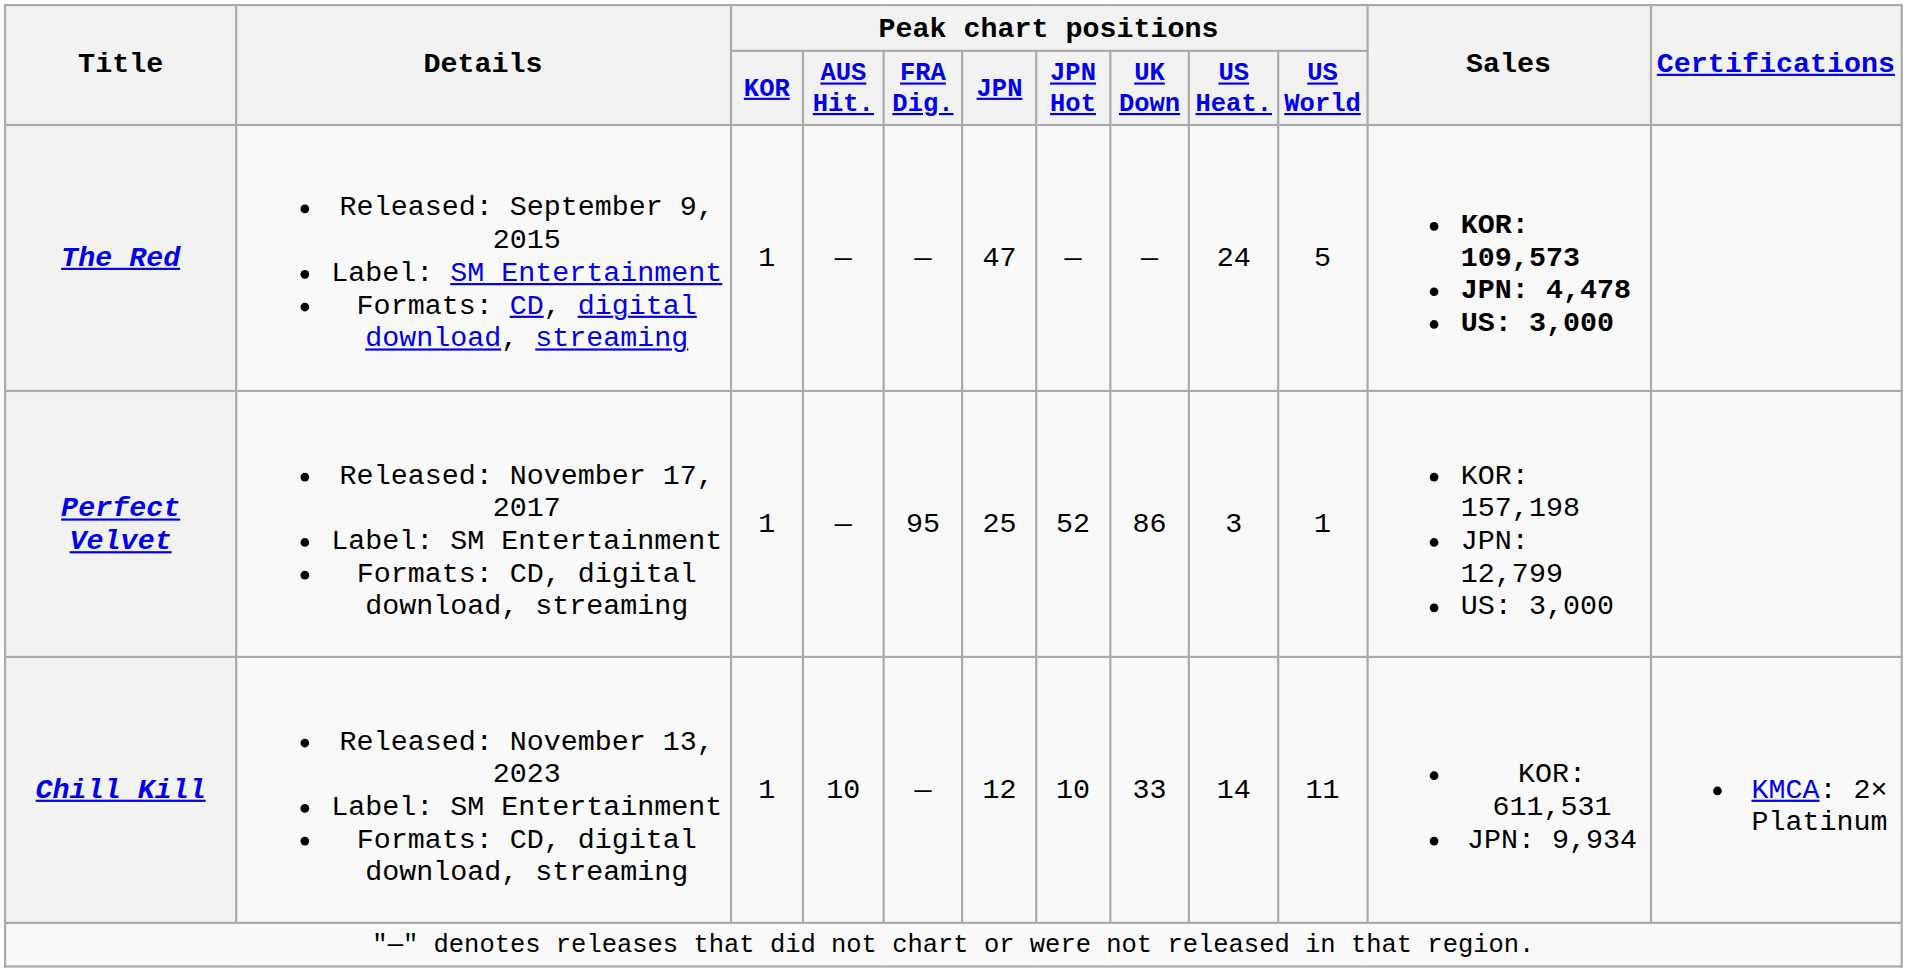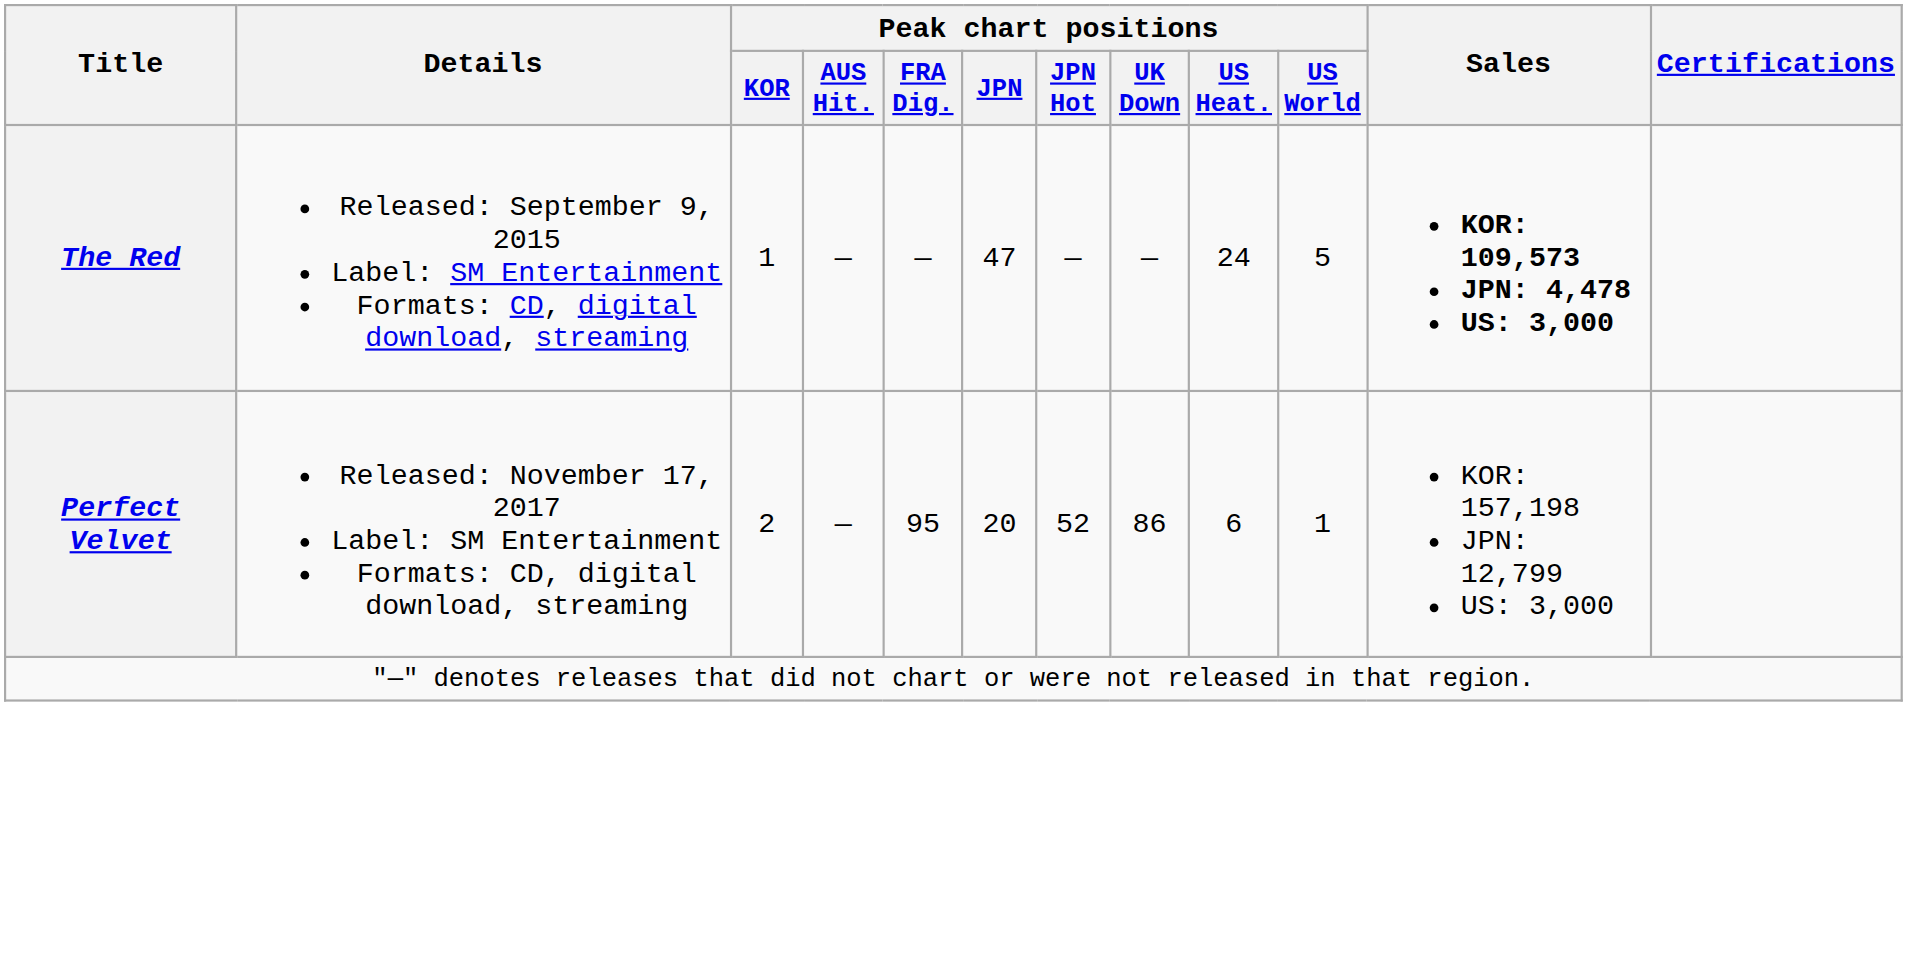 <table class="wikitable plainrowheaders" style="text-align:center">
 <tr>
 <th scope="col" rowspan="2" style="width:10em">Title</th>
 <th scope="col" rowspan="2" style="width:21em">Details</th>
 <th scope="col" colspan="8">Peak chart positions</th>
 <th scope="col" rowspan="2" style="width:11em">Sales</th>
 <th scope="col" rowspan="2"><a href='#'>Certifications</a></th>
 </tr>
 <tr>
 <th scope="col" style="width:2.8em;font-size:90%"><a href='#'>KOR</a><br></th>
 <th scope="col" style="width:2.8em;font-size:90%"><a href='#'>AUS Hit.</a><br></th>
 <th scope="col" style="width:2.8em;font-size:90%"><a href='#'>FRA<br>Dig.</a><br></th>
 <th scope="col" style="width:2.8em;font-size:90%"><a href='#'>JPN</a><br></th>
 <th scope="col" style="width:2.8em;font-size:90%"><a href='#'>JPN Hot</a><br></th>
 <th scope="col" style="width:2.8em;font-size:90%"><a href='#'>UK<br>Down</a><br></th>
 <th scope="col" style="width:2.8em;font-size:90%"><a href='#'>US Heat.</a><br></th>
 <th scope="col" style="width:2.8em;font-size:90%"><a href='#'>US World</a><br></th>
 </tr>
 <tr>
 <th scope="row"><em><a href='#'>The Red</a></em></th>
 <td><br><ul><li>Released: September 9, 2015</li><li>Label: <a href='#'>SM Entertainment</a></li><li>Formats: <a href='#'>CD</a>, <a href='#'>digital download</a>, <a href='#'>streaming</a></li></ul></td>
 <td>1</td>
 <td>—</td>
 <td>—</td>
 <td>47</td>
 <td>—</td>
 <td>—</td>
 <td>24</td>
 <td>5</td>
 <td style="text-align:left"><strong><br><ul><li>KOR: 109,573</li><li>JPN: 4,478</li><li>US: 3,000</li></ul></strong></td>
 <td></td>
 </tr>
 <tr>
 <th scope="row"><em><a href='#'>Perfect Velvet</a></em></th>
 <td><br><ul><li>Released: November 17, 2017</li><li>Label: SM Entertainment</li><li>Formats: CD, digital download, streaming</li></ul></td>
-<td>1</td>
+<td>2</td>
 <td>—</td>
 <td>95</td>
-<td>25</td>
+<td>20</td>
 <td>52</td>
 <td>86</td>
-<td>3</td>
+<td>6</td>
 <td>1</td>
 <td style="text-align:left"><br><ul><li>KOR: 157,198</li><li>JPN: 12,799</li><li>US: 3,000</li></ul></td>
 <td></td>
 </tr>
 <tr>
-<th scope="row"><em><a href='#'>Chill Kill</a></em></th>
-<td><br><ul><li>Released: November 13, 2023</li><li>Label: SM Entertainment</li><li>Formats: CD, digital download, streaming</li></ul></td>
-<td>1</td>
-<td>10</td>
-<td>—</td>
-<td>12</td>
-<td>10</td>
-<td>33</td>
-<td>14</td>
-<td>11</td>
-<td><br><ul><li>KOR: 611,531</li><li>JPN: 9,934</li></ul></td>
-<td><br><ul><li><a href='#'>KMCA</a>: 2× Platinum</li></ul></td>
-</tr>
-<tr>
 <td colspan="12" style="text-align:center; font-size:90%">"—" denotes releases that did not chart or were not released in that region.</td>
 </tr>
 </table>
